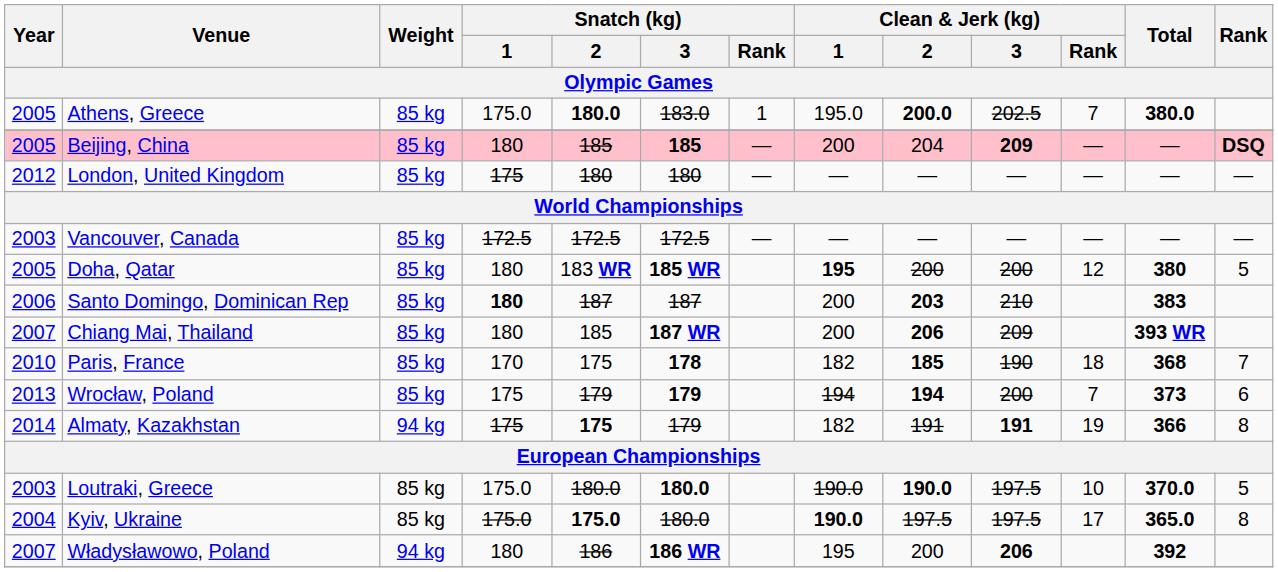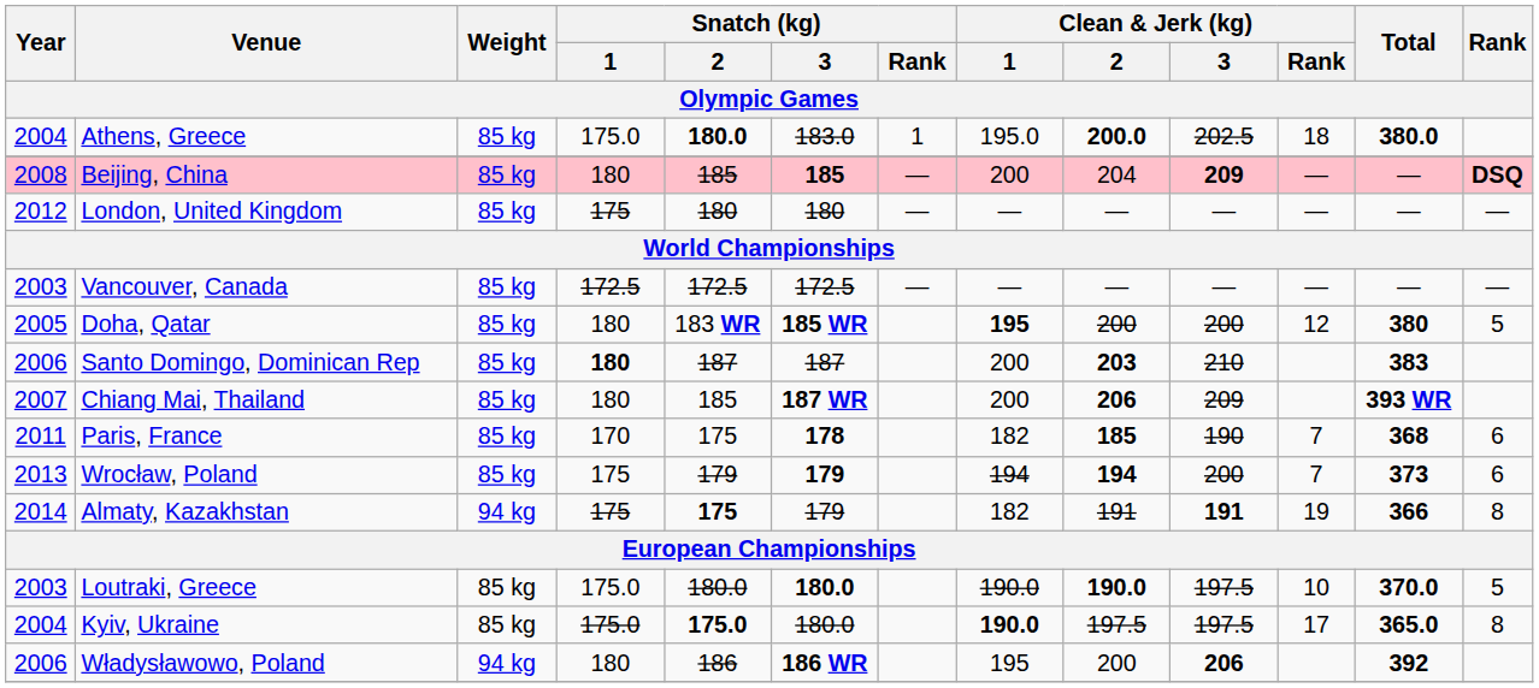 <table class="wikitable" style="text-align:center;">
 <tr>
 <th rowspan=2 width=40>Year</th>
 <th rowspan=2 width=250>Venue</th>
 <th rowspan=2 width=60>Weight</th>
 <th colspan=4>Snatch (kg)</th>
 <th colspan=4>Clean & Jerk (kg)</th>
 <th rowspan=2 width=65>Total</th>
 <th rowspan=2 width=40>Rank</th>
 </tr>
 <tr>
 <th width=65>1</th>
 <th width=65>2</th>
 <th width=65>3</th>
 <th width=45>Rank</th>
 <th width=65>1</th>
 <th width=65>2</th>
 <th width=65>3</th>
 <th width=45>Rank</th>
 </tr>
 <tr>
 <th colspan=13><a href='#'>Olympic Games</a></th>
 </tr>
 <tr>
-<td><a href='#'>2005</a></td>
+<td><a href='#'>2004</a></td>
 <td align=left> <a href='#'>Athens</a>, <a href='#'>Greece</a></td>
 <td><a href='#'>85 kg</a></td>
 <td>175.0</td>
 <td><strong>180.0</strong></td>
 <td><s>183.0</s></td>
 <td>1</td>
 <td>195.0</td>
 <td><strong>200.0</strong></td>
 <td><s>202.5</s></td>
-<td>7</td>
+<td>18</td>
 <td><strong>380.0</strong></td>
 <td></td>
 </tr>
 <tr>
 </tr>
 <tr bgcolor=pink>
-<td><a href='#'>2005</a></td>
+<td><a href='#'>2008</a></td>
 <td align=left> <a href='#'>Beijing</a>, <a href='#'>China</a></td>
 <td><a href='#'>85 kg</a></td>
 <td>180</td>
 <td><s>185</s></td>
 <td><strong>185</strong></td>
 <td>—</td>
 <td>200</td>
 <td>204</td>
 <td><strong>209</strong></td>
 <td>—</td>
 <td>—</td>
 <td><strong>DSQ</strong></td>
 </tr>
 <tr>
 <td><a href='#'>2012</a></td>
 <td align=left> <a href='#'>London</a>, <a href='#'>United Kingdom</a></td>
 <td><a href='#'>85 kg</a></td>
 <td><s>175</s></td>
 <td><s>180</s></td>
 <td><s>180</s></td>
 <td>—</td>
 <td>—</td>
 <td>—</td>
 <td>—</td>
 <td>—</td>
 <td>—</td>
 <td>—</td>
 </tr>
 <tr>
 <th colspan=13><a href='#'>World Championships</a></th>
 </tr>
 <tr>
 <td><a href='#'>2003</a></td>
 <td align=left> <a href='#'>Vancouver</a>, <a href='#'>Canada</a></td>
 <td><a href='#'>85 kg</a></td>
 <td><s>172.5</s></td>
 <td><s>172.5</s></td>
 <td><s>172.5</s></td>
 <td>—</td>
 <td>—</td>
 <td>—</td>
 <td>—</td>
 <td>—</td>
 <td>—</td>
 <td>—</td>
 </tr>
 <tr>
 <td><a href='#'>2005</a></td>
 <td align=left> <a href='#'>Doha</a>, <a href='#'>Qatar</a></td>
 <td><a href='#'>85 kg</a></td>
 <td>180</td>
 <td>183 <strong><a href='#'>WR</a></strong></td>
 <td><strong>185 <a href='#'>WR</a></strong></td>
 <td></td>
 <td><strong>195</strong></td>
 <td><s>200</s></td>
 <td><s>200</s></td>
 <td>12</td>
 <td><strong>380</strong></td>
 <td>5</td>
 </tr>
 <tr>
 <td><a href='#'>2006</a></td>
 <td align=left> <a href='#'>Santo Domingo</a>, <a href='#'>Dominican Rep</a></td>
 <td><a href='#'>85 kg</a></td>
 <td><strong>180</strong></td>
 <td><s>187</s></td>
 <td><s>187</s></td>
 <td></td>
 <td>200</td>
 <td><strong>203</strong></td>
 <td><s>210</s></td>
 <td></td>
 <td><strong>383</strong></td>
 <td></td>
 </tr>
 <tr>
 <td><a href='#'>2007</a></td>
 <td align=left> <a href='#'>Chiang Mai</a>, <a href='#'>Thailand</a></td>
 <td><a href='#'>85 kg</a></td>
 <td>180</td>
 <td>185</td>
 <td><strong>187 <a href='#'>WR</a></strong></td>
 <td></td>
 <td>200</td>
 <td><strong>206</strong></td>
 <td><s>209</s></td>
 <td></td>
 <td><strong>393 <a href='#'>WR</a></strong></td>
 <td></td>
 </tr>
 <tr>
-<td><a href='#'>2010</a></td>
+<td><a href='#'>2011</a></td>
 <td align=left> <a href='#'>Paris</a>, <a href='#'>France</a></td>
 <td><a href='#'>85 kg</a></td>
 <td>170</td>
 <td>175</td>
 <td><strong>178</strong></td>
 <td></td>
 <td>182</td>
 <td><strong>185</strong></td>
 <td><s>190</s></td>
-<td>18</td>
+<td>7</td>
 <td><strong>368</strong></td>
-<td>7</td>
+<td>6</td>
 </tr>
 <tr>
 <td><a href='#'>2013</a></td>
 <td align=left> <a href='#'>Wrocław</a>, <a href='#'>Poland</a></td>
 <td><a href='#'>85 kg</a></td>
 <td>175</td>
 <td><s>179</s></td>
 <td><strong>179</strong></td>
 <td></td>
 <td><s>194</s></td>
 <td><strong>194</strong></td>
 <td><s>200</s></td>
 <td>7</td>
 <td><strong>373</strong></td>
 <td>6</td>
 </tr>
 <tr>
 <td><a href='#'>2014</a></td>
 <td align=left> <a href='#'>Almaty</a>, <a href='#'>Kazakhstan</a></td>
 <td><a href='#'>94 kg</a></td>
 <td><s>175</s></td>
 <td><strong>175</strong></td>
 <td><s>179</s></td>
 <td></td>
 <td>182</td>
 <td><s>191</s></td>
 <td><strong>191</strong></td>
 <td>19</td>
 <td><strong>366</strong></td>
 <td>8</td>
 </tr>
 <tr>
 <th colspan=13><a href='#'>European Championships</a></th>
 </tr>
 <tr>
 <td><a href='#'>2003</a></td>
 <td align=left> <a href='#'>Loutraki</a>, <a href='#'>Greece</a></td>
 <td>85 kg</td>
 <td>175.0</td>
 <td><s>180.0</s></td>
 <td><strong>180.0</strong></td>
 <td></td>
 <td><s>190.0</s></td>
 <td><strong>190.0</strong></td>
 <td><s>197.5</s></td>
 <td>10</td>
 <td><strong>370.0</strong></td>
 <td>5</td>
 </tr>
 <tr>
 <td><a href='#'>2004</a></td>
 <td align=left> <a href='#'>Kyiv</a>, <a href='#'>Ukraine</a></td>
 <td>85 kg</td>
 <td><s>175.0</s></td>
 <td><strong>175.0</strong></td>
 <td><s>180.0</s></td>
 <td></td>
 <td><strong>190.0</strong></td>
 <td><s>197.5</s></td>
 <td><s>197.5</s></td>
 <td>17</td>
 <td><strong>365.0</strong></td>
 <td>8</td>
 </tr>
 <tr>
-<td><a href='#'>2007</a></td>
+<td><a href='#'>2006</a></td>
 <td align=left> <a href='#'>Władysławowo</a>, <a href='#'>Poland</a></td>
 <td><a href='#'>94 kg</a></td>
 <td>180</td>
 <td><s>186</s></td>
 <td><strong>186 <a href='#'>WR</a></strong></td>
 <td></td>
 <td>195</td>
 <td>200</td>
 <td><strong>206</strong></td>
 <td></td>
 <td><strong>392</strong></td>
 <td></td>
 </tr>
 <tr>
 </tr>
 </table>
